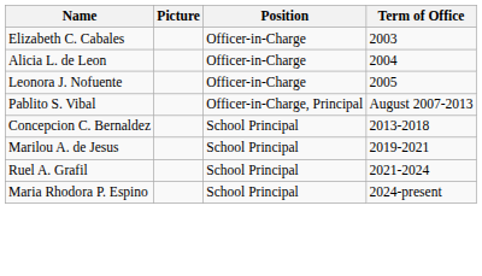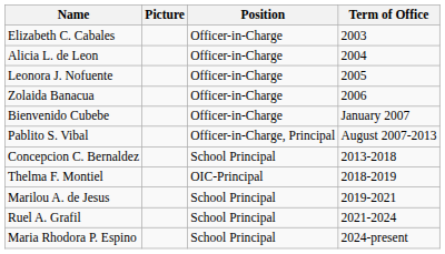 <table class="wikitable">
 <tr>
 <th>Name</th>
 <th>Picture</th>
 <th>Position</th>
 <th>Term of Office</th>
 </tr>
 <tr>
 <td>Elizabeth C. Cabales</td>
 <td></td>
 <td>Officer-in-Charge</td>
 <td>2003</td>
 </tr>
 <tr>
 <td>Alicia L. de Leon</td>
 <td></td>
 <td>Officer-in-Charge</td>
 <td>2004</td>
 </tr>
 <tr>
 <td>Leonora J. Nofuente</td>
 <td></td>
 <td>Officer-in-Charge</td>
 <td>2005</td>
 </tr>
 <tr>
+<td>Zolaida Banacua</td>
+<td></td>
+<td>Officer-in-Charge</td>
+<td>2006</td>
+</tr>
+<tr>
+<td>Bienvenido Cubebe</td>
+<td></td>
+<td>Officer-in-Charge</td>
+<td>January 2007</td>
+</tr>
+<tr>
 <td>Pablito S. Vibal</td>
 <td></td>
 <td>Officer-in-Charge, Principal</td>
 <td>August 2007-2013</td>
 </tr>
 <tr>
 <td>Concepcion C. Bernaldez</td>
 <td></td>
 <td>School Principal</td>
 <td>2013-2018</td>
+</tr>
+<tr>
+<td>Thelma F. Montiel</td>
+<td></td>
+<td>OIC-Principal</td>
+<td>2018-2019</td>
 </tr>
 <tr>
 <td>Marilou A. de Jesus</td>
 <td></td>
 <td>School Principal</td>
 <td>2019-2021</td>
 </tr>
 <tr>
 <td>Ruel A. Grafil</td>
 <td></td>
 <td>School Principal</td>
 <td>2021-2024</td>
 </tr>
 <tr>
 <td>Maria Rhodora P. Espino</td>
 <td></td>
 <td>School Principal</td>
 <td>2024-present</td>
 </tr>
 </table>
